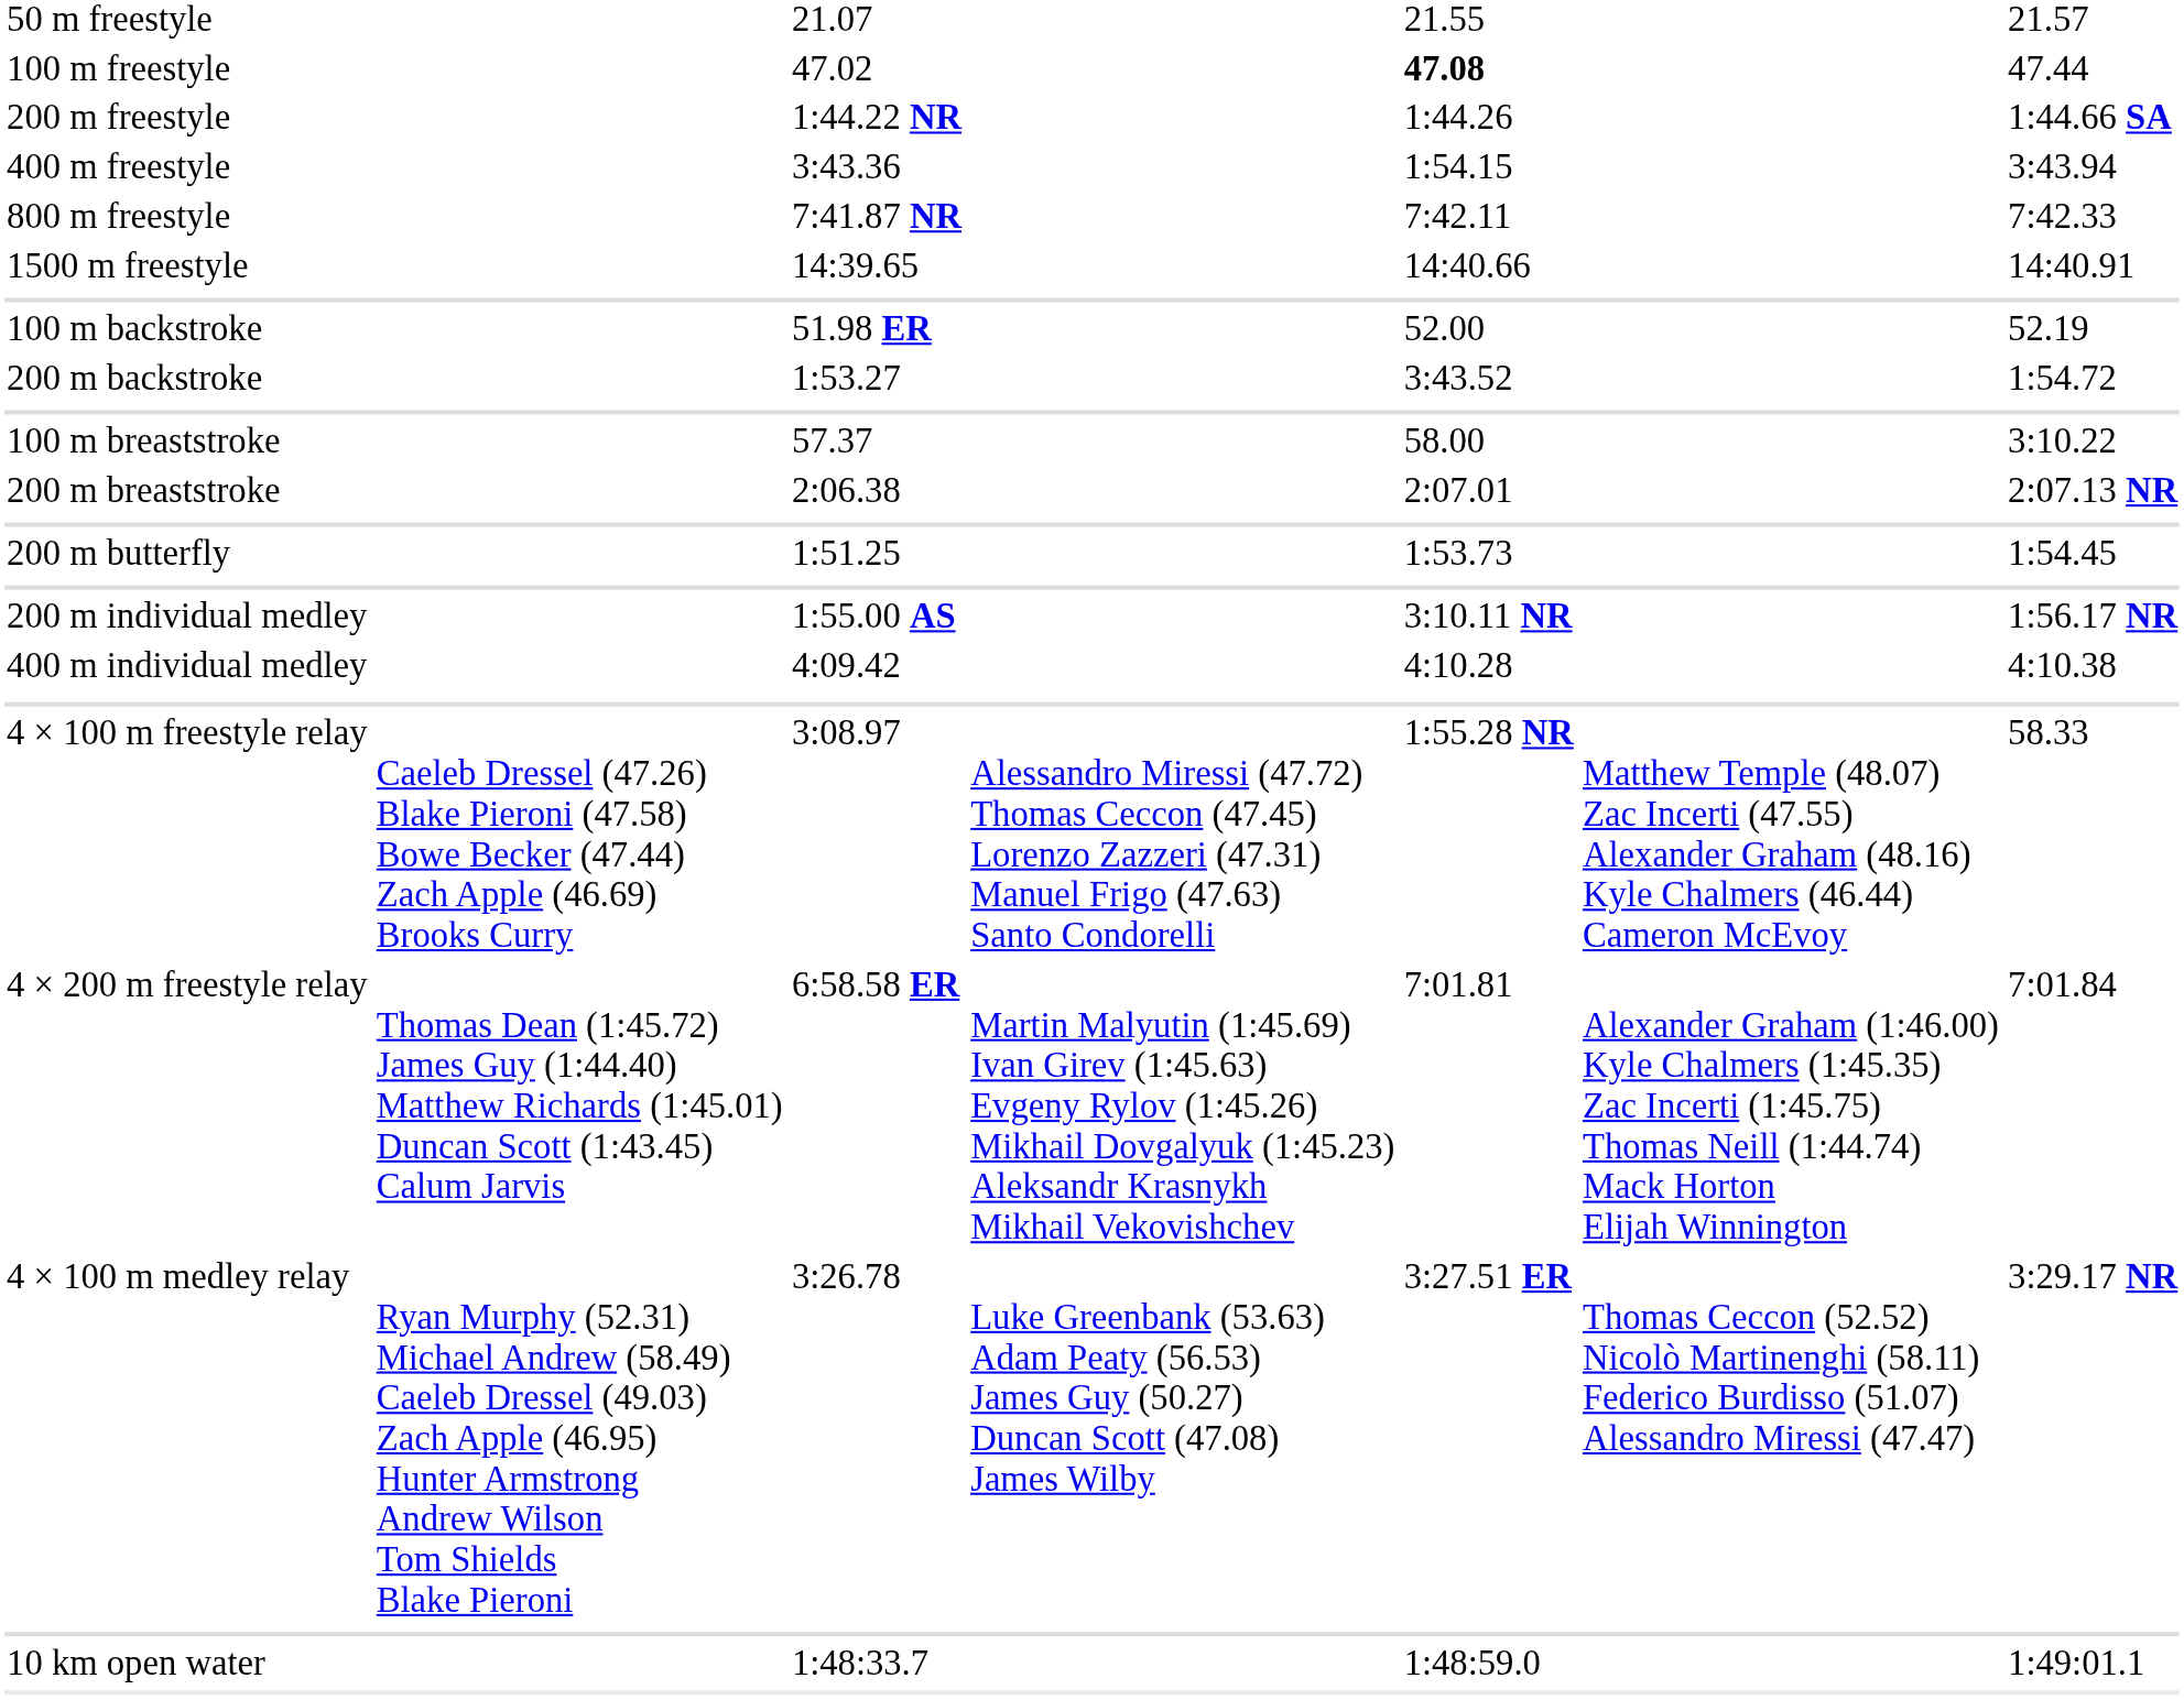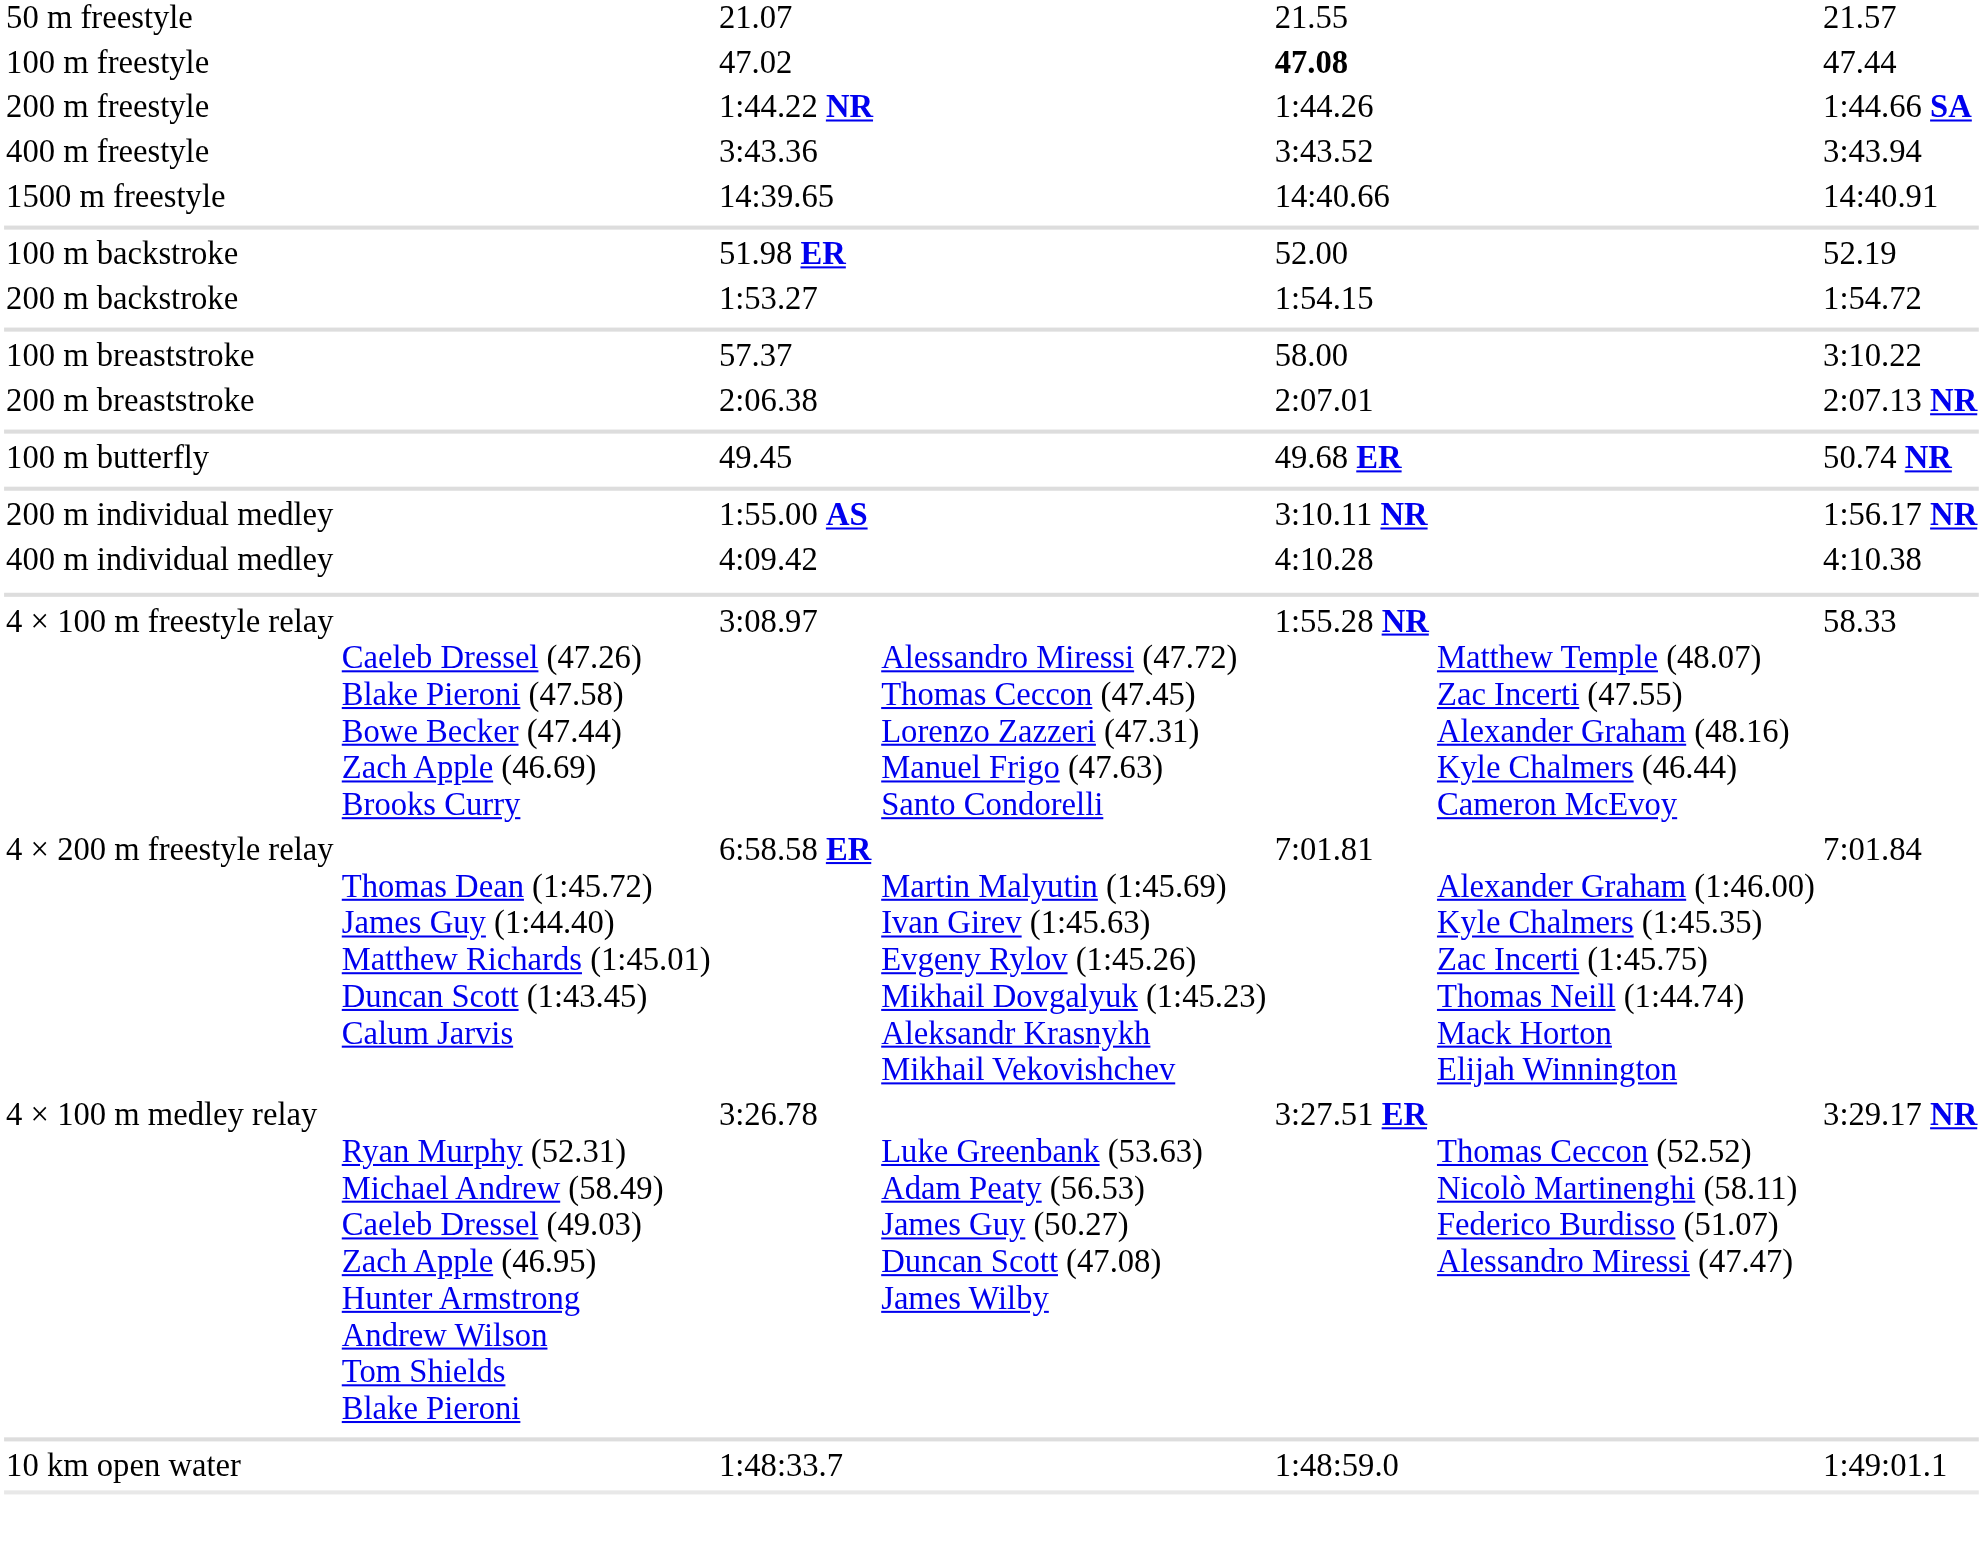 <table>
 <tr>
 <td>50 m freestyle<br></td>
 <td></td>
 <td>21.07 </td>
 <td></td>
 <td>21.55</td>
 <td></td>
 <td>21.57</td>
 </tr>
 <tr>
 <td>100 m freestyle<br></td>
 <td></td>
 <td>47.02 </td>
 <td></td>
 <td><strong>47.08</strong></td>
 <td></td>
 <td>47.44</td>
 </tr>
 <tr>
 <td>200 m freestyle<br></td>
 <td></td>
 <td>1:44.22 <strong><a href='#'>NR</a></strong></td>
 <td></td>
 <td>1:44.26</td>
 <td></td>
 <td>1:44.66 <strong><a href='#'>SA</a></strong></td>
 </tr>
 <tr>
 <td>400 m freestyle<br></td>
 <td></td>
 <td>3:43.36</td>
 <td></td>
-<td>1:54.15</td>
+<td>3:43.52</td>
 <td></td>
 <td>3:43.94</td>
-</tr>
-<tr>
-<td>800 m freestyle<br></td>
-<td></td>
-<td>7:41.87 <strong><a href='#'>NR</a></strong></td>
-<td></td>
-<td>7:42.11</td>
-<td></td>
-<td>7:42.33</td>
 </tr>
 <tr>
 <td>1500 m freestyle<br></td>
 <td></td>
 <td>14:39.65</td>
 <td></td>
 <td>14:40.66</td>
 <td></td>
 <td>14:40.91</td>
 </tr>
 <tr>
 </tr>
 <tr bgcolor=#ddd>
 <td colspan=7></td>
 </tr>
 <tr>
 <td>100 m backstroke<br></td>
 <td></td>
 <td>51.98 <strong><a href='#'>ER</a></strong></td>
 <td></td>
 <td>52.00</td>
 <td></td>
 <td>52.19</td>
 </tr>
 <tr>
 <td>200 m backstroke<br></td>
 <td></td>
 <td>1:53.27 </td>
 <td></td>
-<td>3:43.52</td>
+<td>1:54.15</td>
 <td></td>
 <td>1:54.72</td>
 </tr>
 <tr>
 </tr>
 <tr bgcolor=#ddd>
 <td colspan=7></td>
 </tr>
 <tr>
 <td>100 m breaststroke<br></td>
 <td></td>
 <td>57.37</td>
 <td></td>
 <td>58.00</td>
 <td></td>
 <td>3:10.22</td>
 </tr>
 <tr>
 <td>200 m breaststroke<br></td>
 <td></td>
 <td>2:06.38 </td>
 <td></td>
 <td>2:07.01</td>
 <td></td>
 <td>2:07.13 <strong><a href='#'>NR</a></strong></td>
 </tr>
 <tr>
 </tr>
 <tr bgcolor=#ddd>
 <td colspan=7></td>
 </tr>
 <tr>
-<td>200 m butterfly<br></td>
+<td>100 m butterfly<br></td>
 <td></td>
-<td>1:51.25 </td>
+<td>49.45 </td>
 <td></td>
-<td>1:53.73</td>
+<td>49.68 <strong><a href='#'>ER</a></strong></td>
 <td></td>
-<td>1:54.45</td>
+<td>50.74 <strong><a href='#'>NR</a></strong></td>
 </tr>
 <tr>
 </tr>
 <tr bgcolor=#ddd>
 <td colspan=7></td>
 </tr>
 <tr>
 <td>200 m individual medley<br></td>
 <td></td>
 <td>1:55.00 <strong><a href='#'>AS</a></strong></td>
 <td></td>
 <td>3:10.11 <strong><a href='#'>NR</a></strong></td>
 <td></td>
 <td>1:56.17 <strong><a href='#'>NR</a></strong></td>
 </tr>
 <tr>
 <td>400 m individual medley<br></td>
 <td></td>
 <td>4:09.42</td>
 <td></td>
 <td>4:10.28</td>
 <td></td>
 <td>4:10.38</td>
 </tr>
 <tr>
 </tr>
 <tr>
 </tr>
 <tr bgcolor=#ddd>
 <td colspan=7></td>
 </tr>
 <tr valign="top">
 <td>4 × 100 m freestyle relay<br></td>
 <td><br><a href='#'>Caeleb Dressel</a> (47.26)<br><a href='#'>Blake Pieroni</a> (47.58)<br><a href='#'>Bowe Becker</a> (47.44)<br><a href='#'>Zach Apple</a> (46.69)<br><a href='#'>Brooks Curry</a></td>
 <td>3:08.97</td>
 <td><br><a href='#'>Alessandro Miressi</a> (47.72)<br><a href='#'>Thomas Ceccon</a> (47.45)<br><a href='#'>Lorenzo Zazzeri</a> (47.31)<br><a href='#'>Manuel Frigo</a> (47.63)<br><a href='#'>Santo Condorelli</a></td>
 <td>1:55.28 <strong><a href='#'>NR</a></strong></td>
 <td><br><a href='#'>Matthew Temple</a> (48.07)<br><a href='#'>Zac Incerti</a> (47.55)<br><a href='#'>Alexander Graham</a> (48.16)<br><a href='#'>Kyle Chalmers</a> (46.44)<br><a href='#'>Cameron McEvoy</a></td>
 <td>58.33</td>
 </tr>
 <tr valign="top">
 <td>4 × 200 m freestyle relay<br></td>
 <td><br><a href='#'>Thomas Dean</a> (1:45.72)<br><a href='#'>James Guy</a> (1:44.40)<br><a href='#'>Matthew Richards</a> (1:45.01)<br><a href='#'>Duncan Scott</a> (1:43.45)<br><a href='#'>Calum Jarvis</a></td>
 <td>6:58.58 <strong><a href='#'>ER</a></strong></td>
 <td><br><a href='#'>Martin Malyutin</a> (1:45.69)<br><a href='#'>Ivan Girev</a> (1:45.63)<br><a href='#'>Evgeny Rylov</a> (1:45.26)<br><a href='#'>Mikhail Dovgalyuk</a> (1:45.23)<br><a href='#'>Aleksandr Krasnykh</a> <br><a href='#'>Mikhail Vekovishchev</a></td>
 <td>7:01.81</td>
 <td><br><a href='#'>Alexander Graham</a> (1:46.00)<br><a href='#'>Kyle Chalmers</a> (1:45.35)<br><a href='#'>Zac Incerti</a> (1:45.75)<br><a href='#'>Thomas Neill</a> (1:44.74)<br><a href='#'>Mack Horton</a><br><a href='#'>Elijah Winnington</a></td>
 <td>7:01.84</td>
 </tr>
 <tr valign="top">
 <td>4 × 100 m medley relay<br></td>
 <td><br><a href='#'>Ryan Murphy</a> (52.31)<br><a href='#'>Michael Andrew</a> (58.49)<br><a href='#'>Caeleb Dressel</a> (49.03)<br><a href='#'>Zach Apple</a> (46.95)<br><a href='#'>Hunter Armstrong</a><br><a href='#'>Andrew Wilson</a><br><a href='#'>Tom Shields</a><br><a href='#'>Blake Pieroni</a></td>
 <td>3:26.78 </td>
 <td><br><a href='#'>Luke Greenbank</a> (53.63)<br><a href='#'>Adam Peaty</a> (56.53)<br><a href='#'>James Guy</a> (50.27)<br><a href='#'>Duncan Scott</a> (47.08)<br><a href='#'>James Wilby</a></td>
 <td>3:27.51 <strong><a href='#'>ER</a></strong></td>
 <td><br><a href='#'>Thomas Ceccon</a> (52.52)<br><a href='#'>Nicolò Martinenghi</a> (58.11)<br><a href='#'>Federico Burdisso</a> (51.07)<br><a href='#'>Alessandro Miressi</a> (47.47)</td>
 <td>3:29.17 <strong><a href='#'>NR</a></strong></td>
 </tr>
 <tr>
 </tr>
 <tr bgcolor=#ddd>
 <td colspan=7></td>
 </tr>
 <tr>
 <td>10 km open water<br></td>
 <td></td>
 <td>1:48:33.7</td>
 <td></td>
 <td>1:48:59.0</td>
 <td></td>
 <td>1:49:01.1</td>
 </tr>
 <tr bgcolor= e8e8e8>
 <td colspan=7></td>
 </tr>
 </table>
